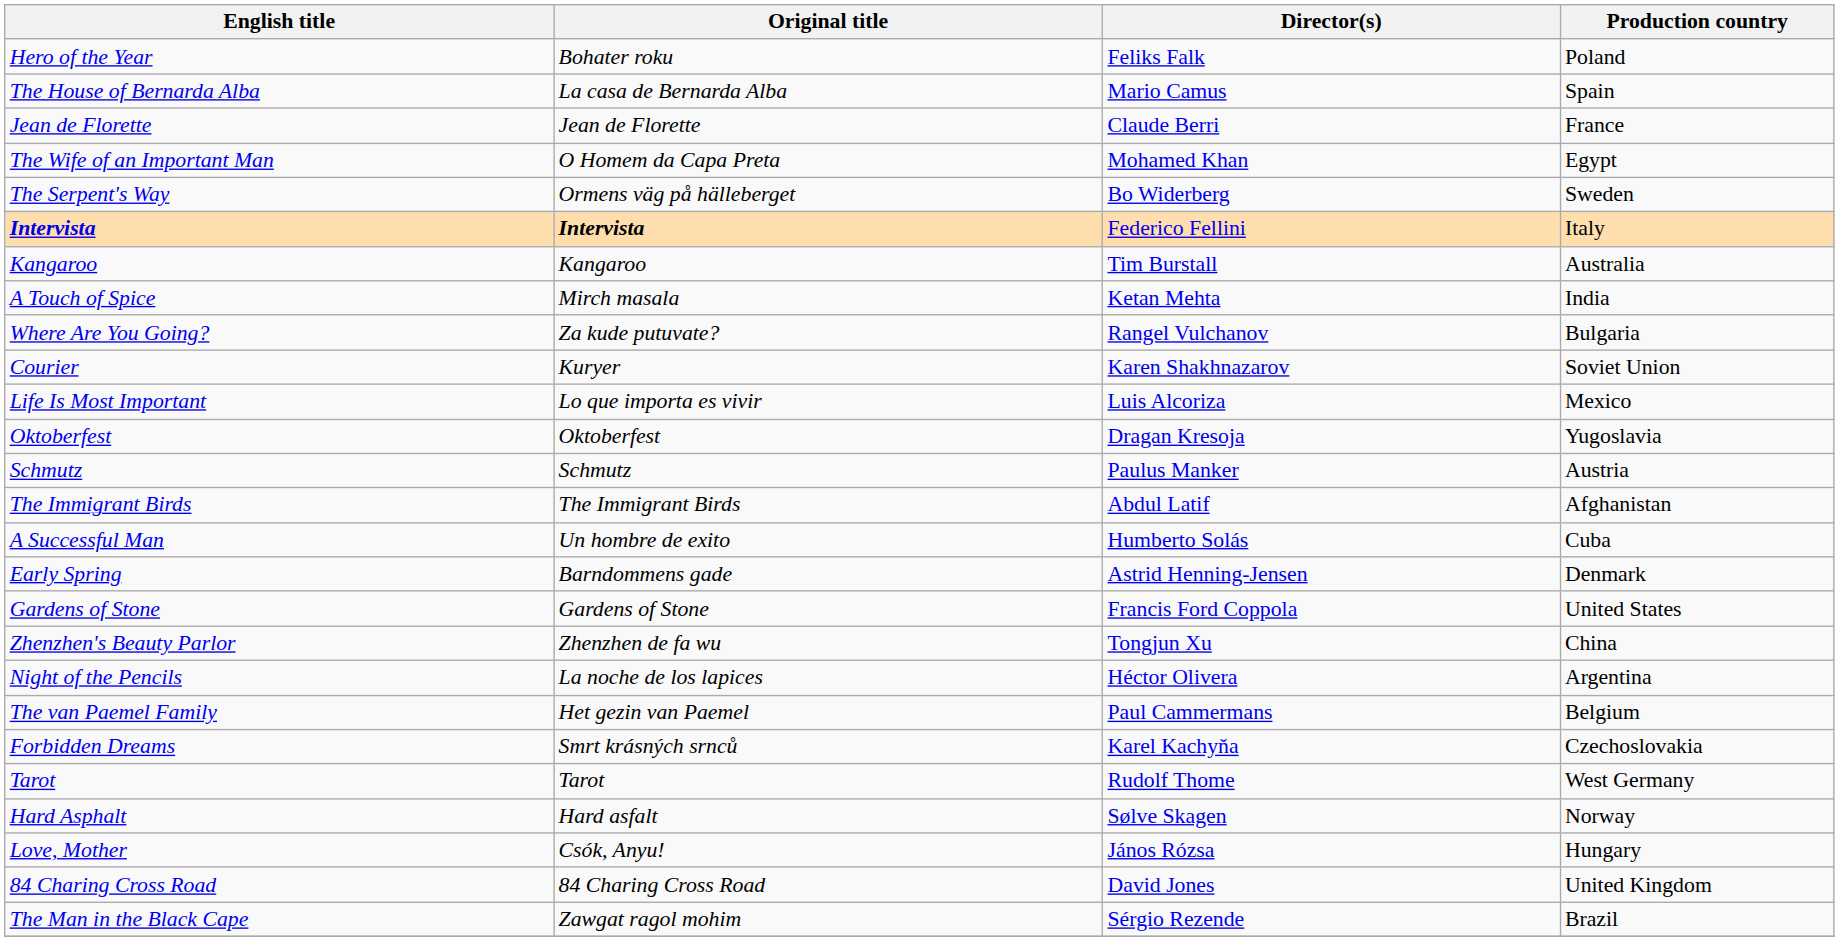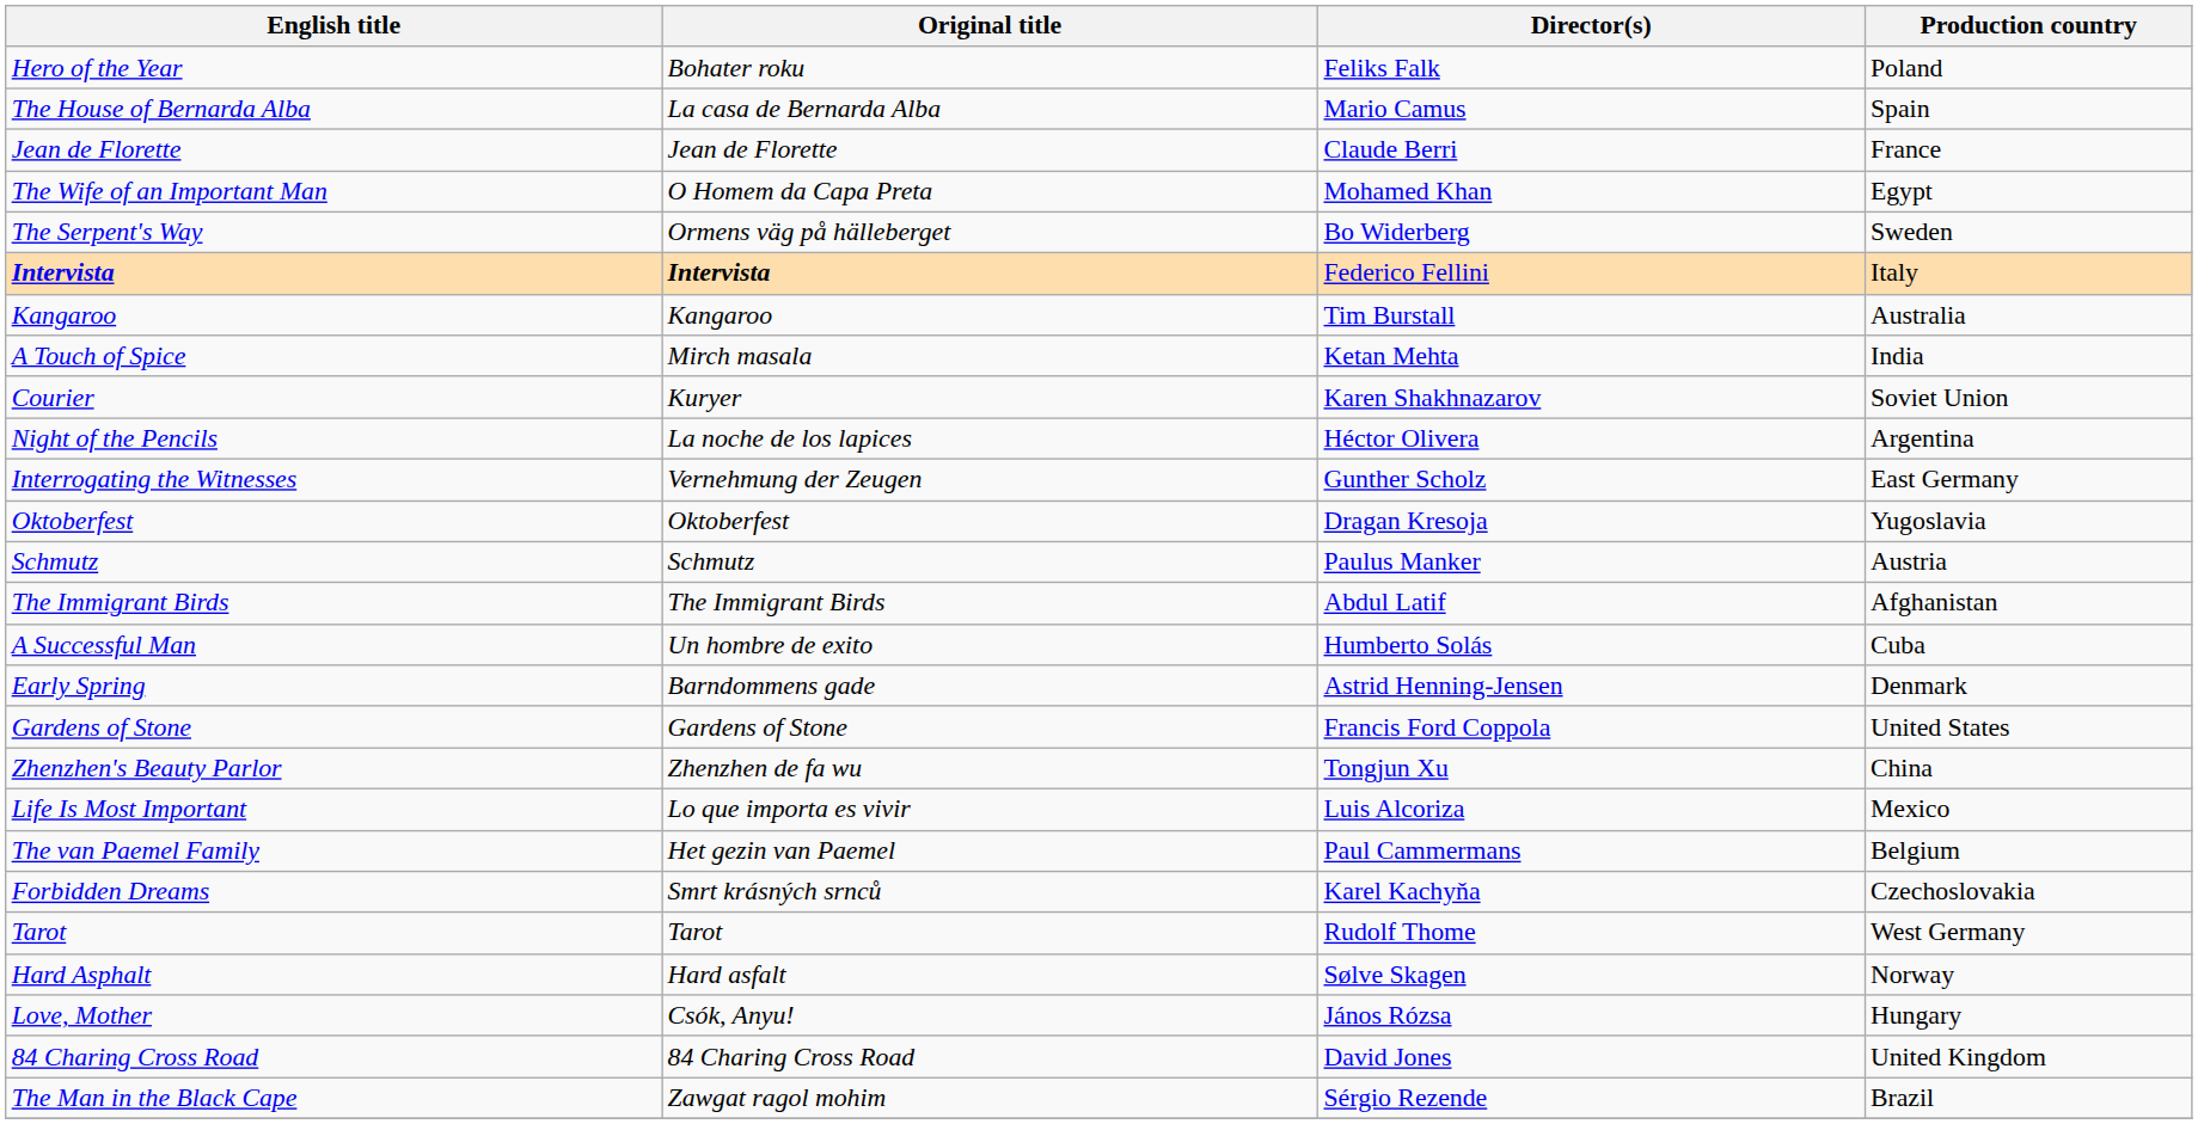 <table class="sortable wikitable" width="85%" cellpadding="5">
 <tr>
 <th width="30%">English title</th>
 <th width="30%">Original title</th>
 <th width="25%">Director(s)</th>
 <th width="15%">Production country</th>
 </tr>
 <tr>
 <td><em><a href='#'>Hero of the Year</a></em></td>
 <td><em>Bohater roku</em></td>
 <td><a href='#'>Feliks Falk</a></td>
 <td>Poland</td>
 </tr>
 <tr>
 <td><em><a href='#'>The House of Bernarda Alba</a></em></td>
 <td><em>La casa de Bernarda Alba</em></td>
 <td><a href='#'>Mario Camus</a></td>
 <td>Spain</td>
 </tr>
 <tr>
 <td><em><a href='#'>Jean de Florette</a></em></td>
 <td><em>Jean de Florette</em></td>
 <td><a href='#'>Claude Berri</a></td>
 <td>France</td>
 </tr>
 <tr>
 <td><em><a href='#'>The Wife of an Important Man</a></em></td>
 <td><em>O Homem da Capa Preta</em></td>
 <td><a href='#'>Mohamed Khan</a></td>
 <td>Egypt</td>
 </tr>
 <tr>
 <td><em><a href='#'>The Serpent's Way</a></em></td>
 <td><em>Ormens väg på hälleberget</em></td>
 <td><a href='#'>Bo Widerberg</a></td>
 <td>Sweden</td>
 </tr>
 <tr style="background:#FFDEAD;">
 <td><strong><em><a href='#'>Intervista</a></em></strong></td>
 <td><strong><em>Intervista</em></strong></td>
 <td><a href='#'>Federico Fellini</a></td>
 <td>Italy</td>
 </tr>
 <tr>
 <td><em><a href='#'>Kangaroo</a></em></td>
 <td><em>Kangaroo</em></td>
 <td><a href='#'>Tim Burstall</a></td>
 <td>Australia</td>
 </tr>
 <tr>
 <td><em><a href='#'>A Touch of Spice</a></em></td>
 <td><em>Mirch masala</em></td>
 <td><a href='#'>Ketan Mehta</a></td>
 <td>India</td>
 </tr>
 <tr>
-<td><em><a href='#'>Where Are You Going?</a></em></td>
-<td><em>Za kude putuvate?</em></td>
-<td><a href='#'>Rangel Vulchanov</a></td>
-<td>Bulgaria</td>
-</tr>
-<tr>
 <td><em><a href='#'>Courier</a></em></td>
 <td><em>Kuryer</em></td>
 <td><a href='#'>Karen Shakhnazarov</a></td>
 <td>Soviet Union</td>
 </tr>
 <tr>
-<td><em><a href='#'>Life Is Most Important</a></em></td>
-<td><em>Lo que importa es vivir</em></td>
-<td><a href='#'>Luis Alcoriza</a></td>
-<td>Mexico</td>
+<td><em><a href='#'>Night of the Pencils</a></em></td>
+<td><em>La noche de los lapices</em></td>
+<td><a href='#'>Héctor Olivera</a></td>
+<td>Argentina</td>
+</tr>
+<tr>
+<td><em><a href='#'>Interrogating the Witnesses</a></em></td>
+<td><em>Vernehmung der Zeugen</em></td>
+<td><a href='#'>Gunther Scholz</a></td>
+<td>East Germany</td>
 </tr>
 <tr>
 <td><em><a href='#'>Oktoberfest</a></em></td>
 <td><em>Oktoberfest</em></td>
 <td><a href='#'>Dragan Kresoja</a></td>
 <td>Yugoslavia</td>
 </tr>
 <tr>
 <td><em><a href='#'>Schmutz</a></em></td>
 <td><em>Schmutz</em></td>
 <td><a href='#'>Paulus Manker</a></td>
 <td>Austria</td>
 </tr>
 <tr>
 <td><em><a href='#'>The Immigrant Birds</a></em></td>
 <td><em>The Immigrant Birds</em></td>
 <td><a href='#'>Abdul Latif</a></td>
 <td>Afghanistan</td>
 </tr>
 <tr>
 <td><em><a href='#'>A Successful Man</a></em></td>
 <td><em>Un hombre de exito</em></td>
 <td><a href='#'>Humberto Solás</a></td>
 <td>Cuba</td>
 </tr>
 <tr>
 <td><em><a href='#'>Early Spring</a></em></td>
 <td><em>Barndommens gade</em></td>
 <td><a href='#'>Astrid Henning-Jensen</a></td>
 <td>Denmark</td>
 </tr>
 <tr>
 <td><em><a href='#'>Gardens of Stone</a></em></td>
 <td><em>Gardens of Stone</em></td>
 <td><a href='#'>Francis Ford Coppola</a></td>
 <td>United States</td>
 </tr>
 <tr>
 <td><em><a href='#'>Zhenzhen's Beauty Parlor</a></em></td>
 <td><em>Zhenzhen de fa wu</em></td>
 <td><a href='#'>Tongjun Xu</a></td>
 <td>China</td>
 </tr>
 <tr>
-<td><em><a href='#'>Night of the Pencils</a></em></td>
-<td><em>La noche de los lapices</em></td>
-<td><a href='#'>Héctor Olivera</a></td>
-<td>Argentina</td>
+<td><em><a href='#'>Life Is Most Important</a></em></td>
+<td><em>Lo que importa es vivir</em></td>
+<td><a href='#'>Luis Alcoriza</a></td>
+<td>Mexico</td>
 </tr>
 <tr>
 <td><em><a href='#'>The van Paemel Family</a></em></td>
 <td><em>Het gezin van Paemel</em></td>
 <td><a href='#'>Paul Cammermans</a></td>
 <td>Belgium</td>
 </tr>
 <tr>
 <td><em><a href='#'>Forbidden Dreams</a></em></td>
 <td><em>Smrt krásných srnců</em></td>
 <td><a href='#'>Karel Kachyňa</a></td>
 <td>Czechoslovakia</td>
 </tr>
 <tr>
 <td><em><a href='#'>Tarot</a></em></td>
 <td><em>Tarot</em></td>
 <td><a href='#'>Rudolf Thome</a></td>
 <td>West Germany</td>
 </tr>
 <tr>
 <td><em><a href='#'>Hard Asphalt</a></em></td>
 <td><em>Hard asfalt</em></td>
 <td><a href='#'>Sølve Skagen</a></td>
 <td>Norway</td>
 </tr>
 <tr>
 <td><em><a href='#'>Love, Mother</a></em></td>
 <td><em>Csók, Anyu!</em></td>
 <td><a href='#'>János Rózsa</a></td>
 <td>Hungary</td>
 </tr>
 <tr>
 <td><em><a href='#'>84 Charing Cross Road</a></em></td>
 <td><em>84 Charing Cross Road</em></td>
 <td><a href='#'>David Jones</a></td>
 <td>United Kingdom</td>
 </tr>
 <tr>
 <td><em><a href='#'>The Man in the Black Cape</a></em></td>
 <td><em>Zawgat ragol mohim</em></td>
 <td><a href='#'>Sérgio Rezende</a></td>
 <td>Brazil</td>
 </tr>
 <tr>
 </tr>
 </table>
